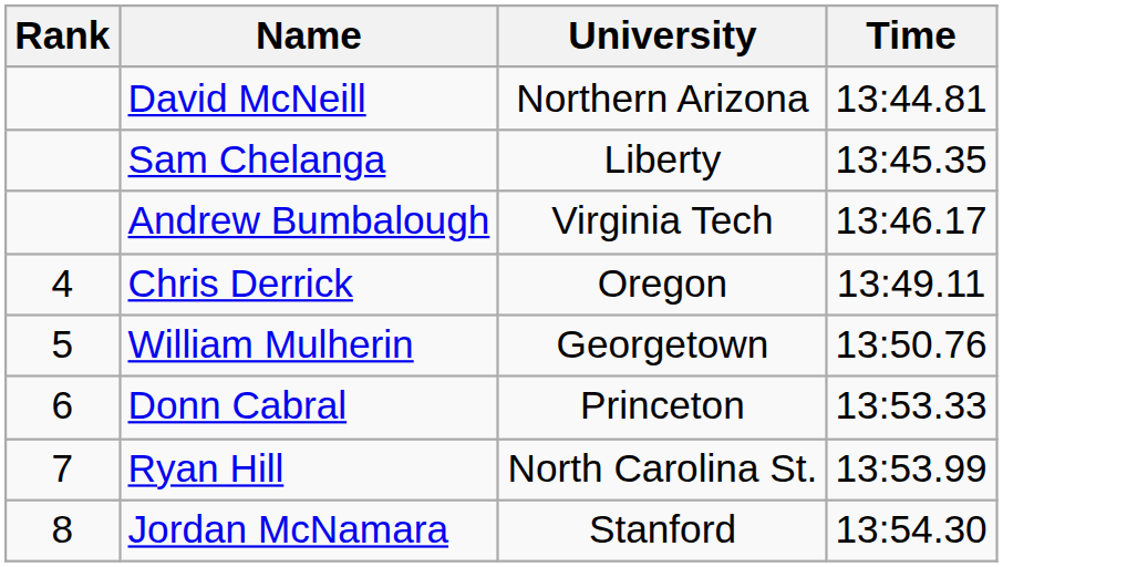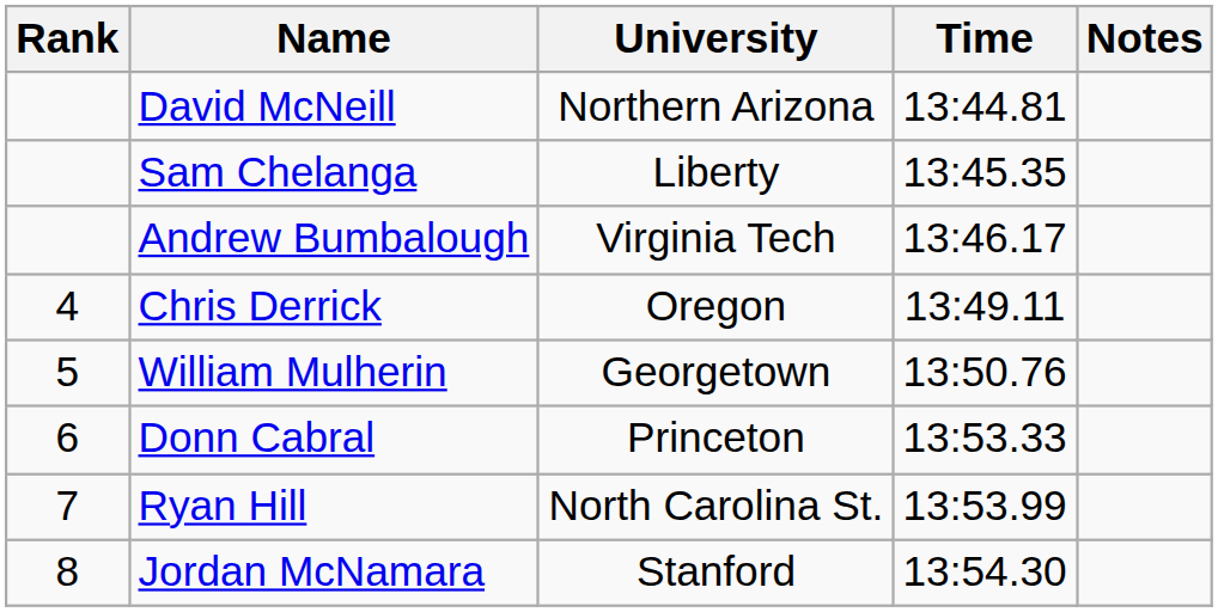 <table class="wikitable sortable" style="text-align:center">
 <tr>
 <th>Rank</th>
 <th>Name</th>
 <th>University</th>
 <th>Time</th>
+<th>Notes</th>
 </tr>
 <tr>
 <td></td>
 <td align=left><a href='#'>David McNeill</a> </td>
 <td>Northern Arizona</td>
 <td>13:44.81</td>
+<td></td>
 </tr>
 <tr>
 <td></td>
 <td align=left><a href='#'>Sam Chelanga</a></td>
 <td>Liberty</td>
 <td>13:45.35</td>
+<td></td>
 </tr>
 <tr>
 <td></td>
 <td align=left><a href='#'>Andrew Bumbalough</a></td>
 <td>Virginia Tech</td>
 <td>13:46.17</td>
+<td></td>
 </tr>
 <tr>
 <td>4</td>
 <td align=left><a href='#'>Chris Derrick</a></td>
 <td>Oregon</td>
 <td>13:49.11</td>
+<td></td>
 </tr>
 <tr>
 <td>5</td>
 <td align=left><a href='#'>William Mulherin</a></td>
 <td>Georgetown</td>
 <td>13:50.76</td>
+<td></td>
 </tr>
 <tr>
 <td>6</td>
 <td align=left><a href='#'>Donn Cabral</a></td>
 <td>Princeton</td>
 <td>13:53.33</td>
+<td></td>
 </tr>
 <tr>
 <td>7</td>
 <td align=left><a href='#'>Ryan Hill</a></td>
 <td>North Carolina St.</td>
 <td>13:53.99</td>
+<td></td>
 </tr>
 <tr>
 <td>8</td>
 <td align=left><a href='#'>Jordan McNamara</a></td>
 <td>Stanford</td>
 <td>13:54.30</td>
+<td></td>
 </tr>
 </table>
